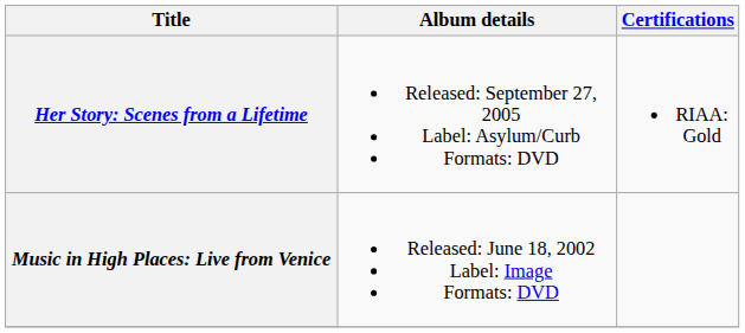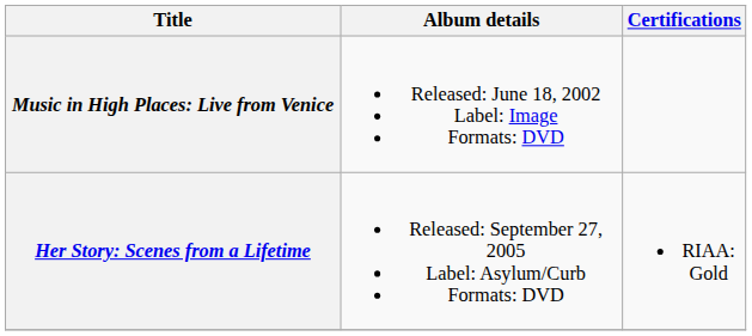 <table class="wikitable plainrowheaders" style="text-align:center;">
 <tr>
 <th scope="col" style="width:21em;">Title</th>
 <th scope="col" style="width:16em;">Album details</th>
 <th><a href='#'>Certifications</a></th>
 </tr>
 <tr>
+<th scope="row"><em>Music in High Places: Live from Venice</em></th>
+<td><br><ul><li>Released: June 18, 2002</li><li>Label: <a href='#'>Image</a></li><li>Formats: <a href='#'>DVD</a></li></ul></td>
+<td></td>
+</tr>
+<tr>
 <th scope="row"><em><a href='#'>Her Story: Scenes from a Lifetime</a></em></th>
 <td><br><ul><li>Released: September 27, 2005</li><li>Label: Asylum/Curb</li><li>Formats: DVD</li></ul></td>
 <td><br><ul><li>RIAA: Gold</li></ul></td>
 </tr>
 <tr>
-<th scope="row"><em>Music in High Places: Live from Venice</em></th>
-<td><br><ul><li>Released: June 18, 2002</li><li>Label: <a href='#'>Image</a></li><li>Formats: <a href='#'>DVD</a></li></ul></td>
-<td></td>
-</tr>
-<tr>
 </tr>
 </table>
